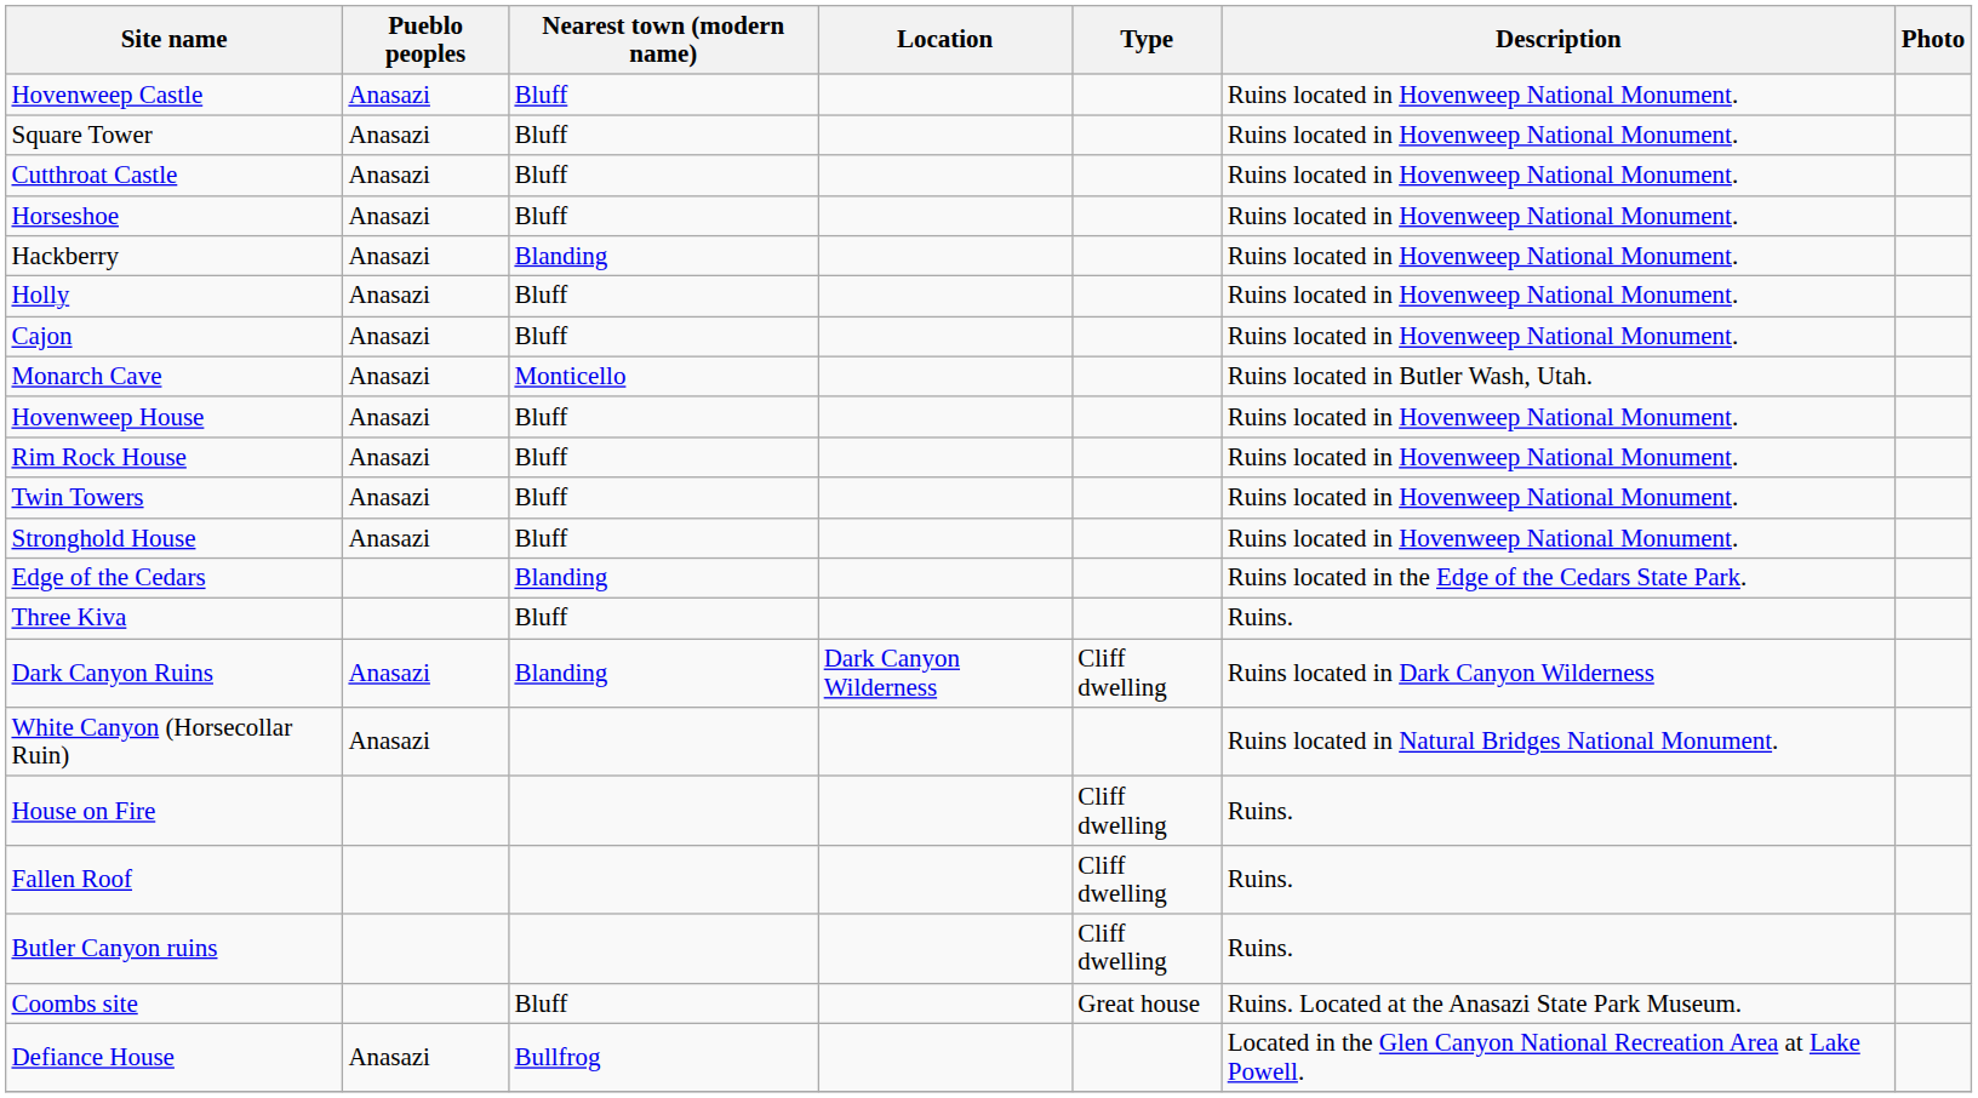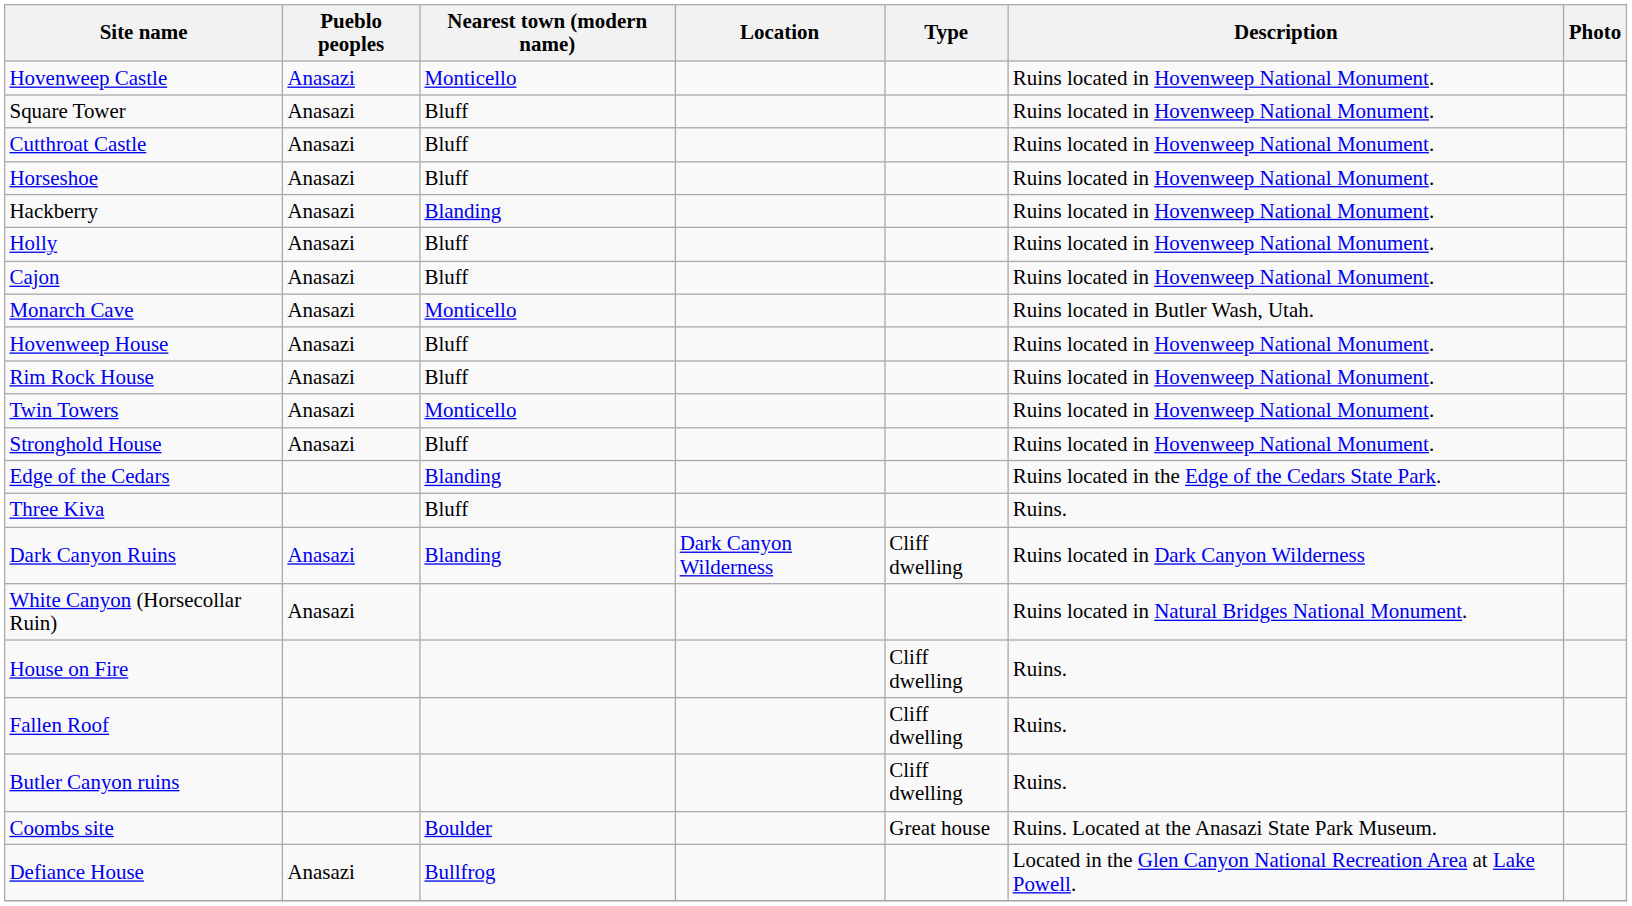 <table class="wikitable sortable" style="width:98%">
 <tr>
 <th>Site name</th>
 <th>Pueblo peoples</th>
 <th>Nearest town (modern name)</th>
 <th>Location</th>
 <th>Type</th>
 <th>Description</th>
 <th>Photo</th>
 </tr>
 <tr>
 <td><a href='#'>Hovenweep Castle</a></td>
 <td><a href='#'>Anasazi</a></td>
-<td><a href='#'>Bluff</a></td>
+<td><a href='#'>Monticello</a></td>
 <td></td>
 <td></td>
 <td>Ruins located in <a href='#'>Hovenweep National Monument</a>.</td>
 <td></td>
 </tr>
 <tr>
 <td>Square Tower</td>
 <td>Anasazi</td>
 <td>Bluff</td>
 <td></td>
 <td></td>
 <td>Ruins located in <a href='#'>Hovenweep National Monument</a>.</td>
 <td></td>
 </tr>
 <tr>
 <td><a href='#'>Cutthroat Castle</a></td>
 <td>Anasazi</td>
 <td>Bluff</td>
 <td></td>
 <td></td>
 <td>Ruins located in <a href='#'>Hovenweep National Monument</a>.</td>
 <td></td>
 </tr>
 <tr>
 <td><a href='#'>Horseshoe</a></td>
 <td>Anasazi</td>
 <td>Bluff</td>
 <td></td>
 <td></td>
 <td>Ruins located in <a href='#'>Hovenweep National Monument</a>.</td>
 <td></td>
 </tr>
 <tr>
 <td>Hackberry</td>
 <td>Anasazi</td>
 <td><a href='#'>Blanding</a></td>
 <td></td>
 <td></td>
 <td>Ruins located in <a href='#'>Hovenweep National Monument</a>.</td>
 <td></td>
 </tr>
 <tr>
 <td><a href='#'>Holly</a></td>
 <td>Anasazi</td>
 <td>Bluff</td>
 <td></td>
 <td></td>
 <td>Ruins located in <a href='#'>Hovenweep National Monument</a>.</td>
 <td></td>
 </tr>
 <tr>
 <td><a href='#'>Cajon</a></td>
 <td>Anasazi</td>
 <td>Bluff</td>
 <td></td>
 <td></td>
 <td>Ruins located in <a href='#'>Hovenweep National Monument</a>.</td>
 <td></td>
 </tr>
 <tr>
 <td><a href='#'>Monarch Cave</a></td>
 <td>Anasazi</td>
 <td><a href='#'>Monticello</a></td>
 <td></td>
 <td></td>
 <td>Ruins located in Butler Wash, Utah.</td>
 <td></td>
 </tr>
 <tr>
 <td><a href='#'>Hovenweep House</a></td>
 <td>Anasazi</td>
 <td>Bluff</td>
 <td></td>
 <td></td>
 <td>Ruins located in <a href='#'>Hovenweep National Monument</a>.</td>
 <td></td>
 </tr>
 <tr>
 <td><a href='#'>Rim Rock House</a></td>
 <td>Anasazi</td>
 <td>Bluff</td>
 <td></td>
 <td></td>
 <td>Ruins located in <a href='#'>Hovenweep National Monument</a>.</td>
 <td></td>
 </tr>
 <tr>
 <td><a href='#'>Twin Towers</a></td>
 <td>Anasazi</td>
-<td>Bluff</td>
+<td><a href='#'>Monticello</a></td>
 <td></td>
 <td></td>
 <td>Ruins located in <a href='#'>Hovenweep National Monument</a>.</td>
 <td></td>
 </tr>
 <tr>
 <td><a href='#'>Stronghold House</a></td>
 <td>Anasazi</td>
 <td>Bluff</td>
 <td></td>
 <td></td>
 <td>Ruins located in <a href='#'>Hovenweep National Monument</a>.</td>
 <td></td>
 </tr>
 <tr>
 <td><a href='#'>Edge of the Cedars</a></td>
 <td></td>
 <td><a href='#'>Blanding</a></td>
 <td></td>
 <td></td>
 <td>Ruins located in the <a href='#'>Edge of the Cedars State Park</a>.</td>
 <td></td>
 </tr>
 <tr>
 <td><a href='#'>Three Kiva</a></td>
 <td></td>
 <td>Bluff</td>
 <td></td>
 <td></td>
 <td>Ruins.</td>
 <td></td>
 </tr>
 <tr>
 <td><a href='#'>Dark Canyon Ruins</a></td>
 <td><a href='#'>Anasazi</a></td>
 <td><a href='#'>Blanding</a></td>
 <td><a href='#'>Dark Canyon Wilderness</a></td>
 <td>Cliff dwelling</td>
 <td>Ruins located in <a href='#'>Dark Canyon Wilderness</a></td>
 <td></td>
 </tr>
 <tr>
 <td><a href='#'>White Canyon</a> (Horsecollar Ruin)</td>
 <td>Anasazi</td>
 <td></td>
 <td></td>
 <td></td>
 <td>Ruins located in <a href='#'>Natural Bridges National Monument</a>.</td>
 <td></td>
 </tr>
 <tr>
 <td><a href='#'>House on Fire</a></td>
 <td></td>
 <td></td>
 <td></td>
 <td>Cliff dwelling</td>
 <td>Ruins.</td>
 <td></td>
 </tr>
 <tr>
 <td><a href='#'>Fallen Roof</a></td>
 <td></td>
 <td></td>
 <td></td>
 <td>Cliff dwelling</td>
 <td>Ruins.</td>
 <td></td>
 </tr>
 <tr>
 <td><a href='#'>Butler Canyon ruins</a></td>
 <td></td>
 <td></td>
 <td></td>
 <td>Cliff dwelling</td>
 <td>Ruins.</td>
 <td></td>
 </tr>
 <tr>
 <td><a href='#'>Coombs site</a></td>
 <td></td>
-<td>Bluff</td>
+<td><a href='#'>Boulder</a></td>
 <td></td>
 <td>Great house</td>
 <td>Ruins. Located at the Anasazi State Park Museum.</td>
 <td></td>
 </tr>
 <tr>
 <td><a href='#'>Defiance House</a></td>
 <td>Anasazi</td>
 <td><a href='#'>Bullfrog</a></td>
 <td></td>
 <td></td>
 <td>Located in the <a href='#'>Glen Canyon National Recreation Area</a> at <a href='#'>Lake Powell</a>.</td>
 <td></td>
 </tr>
 <tr>
 </tr>
 </table>
